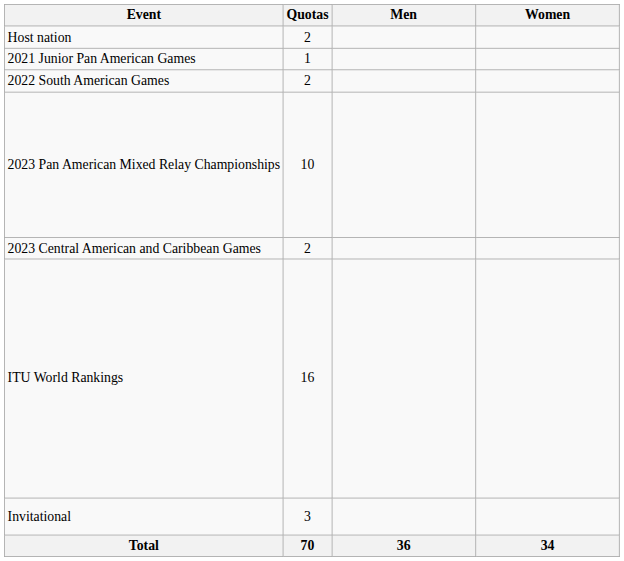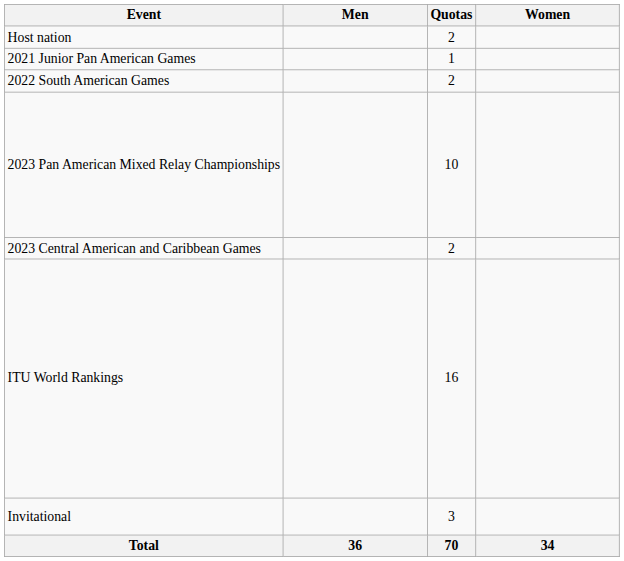 <table class="wikitable">
 <tr>
 <th>Event</th>
+<th width=160>Men</th>
 <th>Quotas</th>
-<th width=160>Men</th>
 <th width=160>Women</th>
 </tr>
 <tr>
 <td>Host nation</td>
+<td><br></td>
 <td align=center>2</td>
-<td><br></td>
 <td><br></td>
 </tr>
 <tr>
 <td>2021 Junior Pan American Games</td>
+<td></td>
 <td align=center>1</td>
-<td></td>
 <td></td>
 </tr>
 <tr>
 <td>2022 South American Games</td>
+<td><br></td>
 <td align=center>2</td>
-<td><br></td>
 <td><br></td>
 </tr>
 <tr>
 <td>2023 Pan American Mixed Relay Championships</td>
+<td><br><br><br><br><br><br><br><br><br></td>
 <td align=center>10</td>
-<td><br><br><br><br><br><br><br><br><br></td>
 <td><br><br><br><br><br><br><br><br><br></td>
 </tr>
 <tr>
 <td>2023 Central American and Caribbean Games</td>
+<td><br></td>
 <td align=center>2</td>
-<td><br></td>
 <td><br></td>
 </tr>
 <tr>
 <td>ITU World Rankings</td>
+<td><br><br><br><br><br><br><br><br><br><br><br><br><br><br><br></td>
 <td align=center>16</td>
-<td><br><br><br><br><br><br><br><br><br><br><br><br><br><br><br></td>
 <td><br><br><br><br><br><br><br><br><br><br><br><br><br><br><br></td>
 </tr>
 <tr>
 <td>Invitational</td>
+<td><br><br></td>
 <td align=center>3</td>
-<td><br><br></td>
 <td></td>
 </tr>
 <tr>
 <th>Total</th>
+<th align="center">36</th>
 <th align="center">70</th>
-<th align="center">36</th>
 <th align="center">34</th>
 </tr>
 </table>
